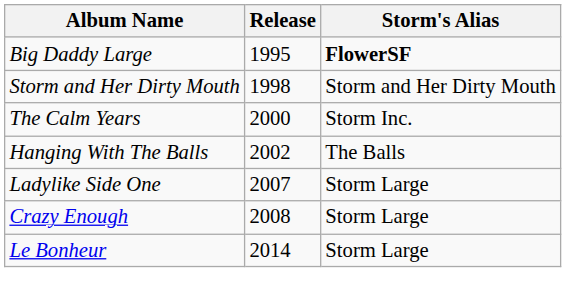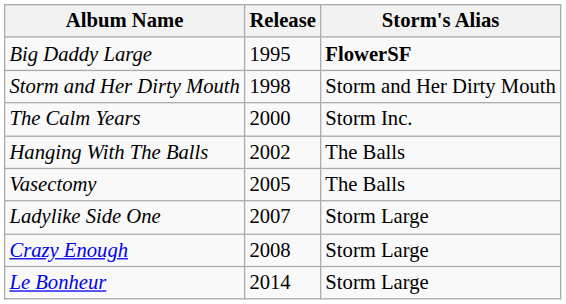 <table class="wikitable">
 <tr>
 <th>Album Name</th>
 <th>Release</th>
 <th>Storm's Alias</th>
 </tr>
 <tr>
 <td><em>Big Daddy Large</em></td>
 <td>1995</td>
 <td><strong>FlowerSF</strong></td>
 </tr>
 <tr>
 <td><em>Storm and Her Dirty Mouth</em></td>
 <td>1998</td>
 <td>Storm and Her Dirty Mouth</td>
 </tr>
 <tr>
 <td><em>The Calm Years</em></td>
 <td>2000</td>
 <td>Storm Inc.</td>
 </tr>
 <tr>
 <td><em>Hanging With The Balls</em></td>
 <td>2002</td>
 <td>The Balls</td>
 </tr>
 <tr>
+<td><em>Vasectomy</em></td>
+<td>2005</td>
+<td>The Balls</td>
+</tr>
+<tr>
 <td><em>Ladylike Side One</em></td>
 <td>2007</td>
 <td>Storm Large</td>
 </tr>
 <tr>
 <td><em><a href='#'>Crazy Enough</a></em></td>
 <td>2008</td>
 <td>Storm Large</td>
 </tr>
 <tr>
 <td><em><a href='#'>Le Bonheur</a></em></td>
 <td>2014</td>
 <td>Storm Large</td>
 </tr>
 </table>
